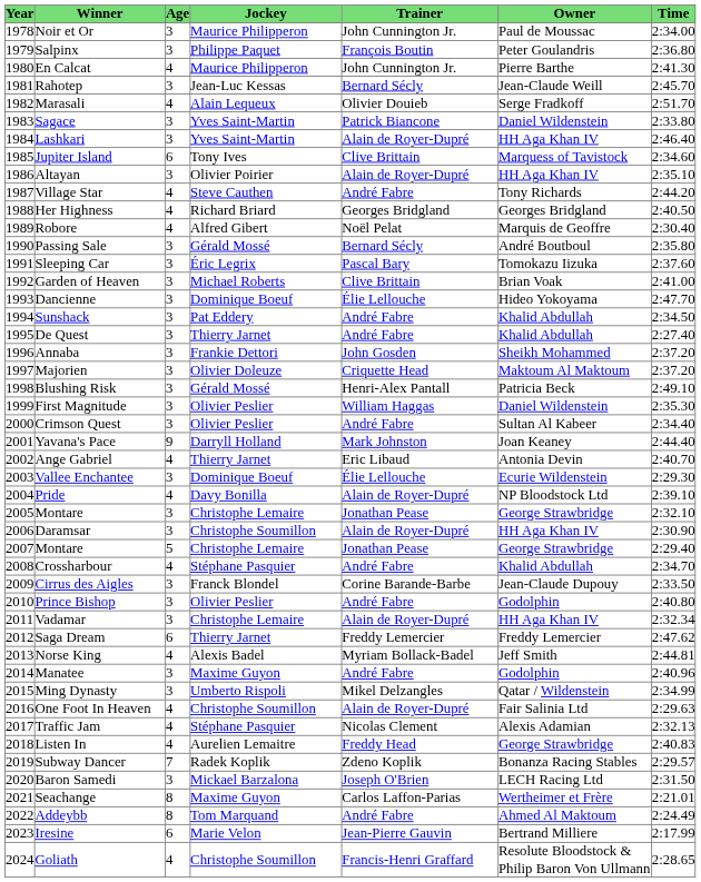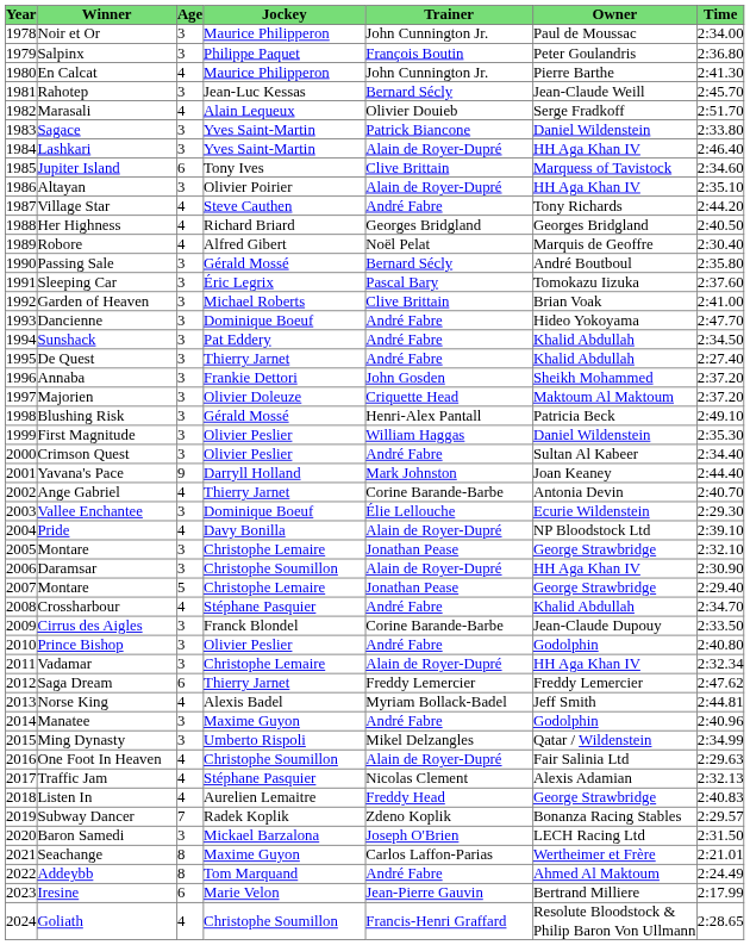 <table class = "sortable" | border="1" cellpadding="0" style="border-collapse: collapse; font-size:90%">
 <tr bgcolor="#77dd77" align="center">
 <th>Year</th>
 <th>Winner</th>
 <th>Age</th>
 <th>Jockey</th>
 <th>Trainer</th>
 <th>Owner</th>
 <th>Time</th>
 </tr>
 <tr>
 <td>1978</td>
 <td width=131px>Noir et Or</td>
 <td>3</td>
 <td width=152px><a href='#'>Maurice Philipperon</a></td>
 <td width=157px>John Cunnington Jr.</td>
 <td width=154px>Paul de Moussac</td>
 <td>2:34.00</td>
 </tr>
 <tr>
 <td>1979</td>
 <td>Salpinx</td>
 <td>3</td>
 <td><a href='#'>Philippe Paquet</a></td>
 <td><a href='#'>François Boutin</a></td>
 <td>Peter Goulandris</td>
 <td>2:36.80</td>
 </tr>
 <tr>
 <td>1980</td>
 <td>En Calcat</td>
 <td>4</td>
 <td><a href='#'>Maurice Philipperon</a></td>
 <td>John Cunnington Jr.</td>
 <td>Pierre Barthe</td>
 <td>2:41.30</td>
 </tr>
 <tr>
 <td>1981</td>
 <td>Rahotep</td>
 <td>3</td>
 <td>Jean-Luc Kessas</td>
 <td><a href='#'>Bernard Sécly</a></td>
 <td>Jean-Claude Weill</td>
 <td>2:45.70</td>
 </tr>
 <tr>
 <td>1982</td>
 <td>Marasali</td>
 <td>4</td>
 <td><a href='#'>Alain Lequeux</a></td>
 <td>Olivier Douieb</td>
 <td>Serge Fradkoff</td>
 <td>2:51.70</td>
 </tr>
 <tr>
 <td>1983</td>
 <td><a href='#'>Sagace</a></td>
 <td>3</td>
 <td><a href='#'>Yves Saint-Martin</a></td>
 <td><a href='#'>Patrick Biancone</a></td>
 <td><a href='#'>Daniel Wildenstein</a></td>
 <td>2:33.80</td>
 </tr>
 <tr>
 <td>1984</td>
 <td><a href='#'>Lashkari</a></td>
 <td>3</td>
 <td><a href='#'>Yves Saint-Martin</a></td>
 <td><a href='#'>Alain de Royer-Dupré</a></td>
 <td><a href='#'>HH Aga Khan IV</a></td>
 <td>2:46.40</td>
 </tr>
 <tr>
 <td>1985</td>
 <td><a href='#'>Jupiter Island</a></td>
 <td>6</td>
 <td>Tony Ives</td>
 <td><a href='#'>Clive Brittain</a></td>
 <td><a href='#'>Marquess of Tavistock</a></td>
 <td>2:34.60</td>
 </tr>
 <tr>
 <td>1986</td>
 <td>Altayan</td>
 <td>3</td>
 <td>Olivier Poirier</td>
 <td><a href='#'>Alain de Royer-Dupré</a></td>
 <td><a href='#'>HH Aga Khan IV</a></td>
 <td>2:35.10</td>
 </tr>
 <tr>
 <td>1987</td>
 <td>Village Star</td>
 <td>4</td>
 <td><a href='#'>Steve Cauthen</a></td>
 <td><a href='#'>André Fabre</a></td>
 <td>Tony Richards</td>
 <td>2:44.20</td>
 </tr>
 <tr>
 <td>1988</td>
 <td>Her Highness</td>
 <td>4</td>
 <td>Richard Briard</td>
 <td>Georges Bridgland</td>
 <td>Georges Bridgland</td>
 <td>2:40.50</td>
 </tr>
 <tr>
 <td>1989</td>
 <td>Robore</td>
 <td>4</td>
 <td>Alfred Gibert</td>
 <td>Noël Pelat</td>
 <td>Marquis de Geoffre</td>
 <td>2:30.40</td>
 </tr>
 <tr>
 <td>1990</td>
 <td>Passing Sale</td>
 <td>3</td>
 <td><a href='#'>Gérald Mossé</a></td>
 <td><a href='#'>Bernard Sécly</a></td>
 <td>André Boutboul</td>
 <td>2:35.80</td>
 </tr>
 <tr>
 <td>1991</td>
 <td>Sleeping Car</td>
 <td>3</td>
 <td><a href='#'>Éric Legrix</a></td>
 <td><a href='#'>Pascal Bary</a></td>
 <td>Tomokazu Iizuka</td>
 <td>2:37.60</td>
 </tr>
 <tr>
 <td>1992</td>
 <td>Garden of Heaven</td>
 <td>3</td>
 <td><a href='#'>Michael Roberts</a></td>
 <td><a href='#'>Clive Brittain</a></td>
 <td>Brian Voak</td>
 <td>2:41.00</td>
 </tr>
 <tr>
 <td>1993</td>
 <td>Dancienne</td>
 <td>3</td>
 <td><a href='#'>Dominique Boeuf</a></td>
-<td><a href='#'>Élie Lellouche</a></td>
+<td><a href='#'>André Fabre</a></td>
 <td>Hideo Yokoyama</td>
 <td>2:47.70</td>
 </tr>
 <tr>
 <td>1994</td>
 <td><a href='#'>Sunshack</a></td>
 <td>3</td>
 <td><a href='#'>Pat Eddery</a></td>
 <td><a href='#'>André Fabre</a></td>
 <td><a href='#'>Khalid Abdullah</a></td>
 <td>2:34.50</td>
 </tr>
 <tr>
 <td>1995</td>
 <td>De Quest</td>
 <td>3</td>
 <td><a href='#'>Thierry Jarnet</a></td>
 <td><a href='#'>André Fabre</a></td>
 <td><a href='#'>Khalid Abdullah</a></td>
 <td>2:27.40</td>
 </tr>
 <tr>
 <td>1996</td>
 <td>Annaba</td>
 <td>3</td>
 <td><a href='#'>Frankie Dettori</a></td>
 <td><a href='#'>John Gosden</a></td>
 <td><a href='#'>Sheikh Mohammed</a></td>
 <td>2:37.20</td>
 </tr>
 <tr>
 <td>1997</td>
 <td>Majorien</td>
 <td>3</td>
 <td><a href='#'>Olivier Doleuze</a></td>
 <td><a href='#'>Criquette Head</a></td>
 <td><a href='#'>Maktoum Al Maktoum</a></td>
 <td>2:37.20</td>
 </tr>
 <tr>
 <td>1998</td>
 <td>Blushing Risk</td>
 <td>3</td>
 <td><a href='#'>Gérald Mossé</a></td>
 <td>Henri-Alex Pantall</td>
 <td>Patricia Beck</td>
 <td>2:49.10</td>
 </tr>
 <tr>
 <td>1999</td>
 <td>First Magnitude</td>
 <td>3</td>
 <td><a href='#'>Olivier Peslier</a></td>
 <td><a href='#'>William Haggas</a></td>
 <td><a href='#'>Daniel Wildenstein</a></td>
 <td>2:35.30</td>
 </tr>
 <tr>
 <td>2000</td>
 <td>Crimson Quest</td>
 <td>3</td>
 <td><a href='#'>Olivier Peslier</a></td>
 <td><a href='#'>André Fabre</a></td>
 <td>Sultan Al Kabeer</td>
 <td>2:34.40</td>
 </tr>
 <tr>
 <td>2001</td>
 <td>Yavana's Pace</td>
 <td>9</td>
 <td><a href='#'>Darryll Holland</a></td>
 <td><a href='#'>Mark Johnston</a></td>
 <td>Joan Keaney</td>
 <td>2:44.40</td>
 </tr>
 <tr>
 <td>2002</td>
 <td>Ange Gabriel</td>
 <td>4</td>
 <td><a href='#'>Thierry Jarnet</a></td>
-<td>Eric Libaud</td>
+<td>Corine Barande-Barbe</td>
 <td>Antonia Devin</td>
 <td>2:40.70</td>
 </tr>
 <tr>
 <td>2003</td>
 <td><a href='#'>Vallee Enchantee</a></td>
 <td>3</td>
 <td><a href='#'>Dominique Boeuf</a></td>
 <td><a href='#'>Élie Lellouche</a></td>
 <td><a href='#'>Ecurie Wildenstein</a></td>
 <td>2:29.30</td>
 </tr>
 <tr>
 <td>2004</td>
 <td><a href='#'>Pride</a></td>
 <td>4</td>
 <td><a href='#'>Davy Bonilla</a></td>
 <td><a href='#'>Alain de Royer-Dupré</a></td>
 <td>NP Bloodstock Ltd</td>
 <td>2:39.10</td>
 </tr>
 <tr>
 <td>2005</td>
 <td>Montare</td>
 <td>3</td>
 <td><a href='#'>Christophe Lemaire</a></td>
 <td><a href='#'>Jonathan Pease</a></td>
 <td><a href='#'>George Strawbridge</a></td>
 <td>2:32.10</td>
 </tr>
 <tr>
 <td>2006</td>
 <td>Daramsar</td>
 <td>3</td>
 <td><a href='#'>Christophe Soumillon</a></td>
 <td><a href='#'>Alain de Royer-Dupré</a></td>
 <td><a href='#'>HH Aga Khan IV</a></td>
 <td>2:30.90</td>
 </tr>
 <tr>
 <td>2007</td>
 <td>Montare</td>
 <td>5</td>
 <td><a href='#'>Christophe Lemaire</a></td>
 <td><a href='#'>Jonathan Pease</a></td>
 <td><a href='#'>George Strawbridge</a></td>
 <td>2:29.40</td>
 </tr>
 <tr>
 <td>2008</td>
 <td>Crossharbour</td>
 <td>4</td>
 <td><a href='#'>Stéphane Pasquier</a></td>
 <td><a href='#'>André Fabre</a></td>
 <td><a href='#'>Khalid Abdullah</a></td>
 <td>2:34.70</td>
 </tr>
 <tr>
 <td>2009</td>
 <td><a href='#'>Cirrus des Aigles</a></td>
 <td>3</td>
 <td>Franck Blondel</td>
 <td>Corine Barande-Barbe</td>
 <td>Jean-Claude Dupouy</td>
 <td>2:33.50</td>
 </tr>
 <tr>
 <td>2010</td>
 <td><a href='#'>Prince Bishop</a></td>
 <td>3</td>
 <td><a href='#'>Olivier Peslier</a></td>
 <td><a href='#'>André Fabre</a></td>
 <td><a href='#'>Godolphin</a></td>
 <td>2:40.80</td>
 </tr>
 <tr>
 <td>2011</td>
 <td>Vadamar</td>
 <td>3</td>
 <td><a href='#'>Christophe Lemaire</a></td>
 <td><a href='#'>Alain de Royer-Dupré</a></td>
 <td><a href='#'>HH Aga Khan IV</a></td>
 <td>2:32.34</td>
 </tr>
 <tr>
 <td>2012</td>
 <td>Saga Dream</td>
 <td>6</td>
 <td><a href='#'>Thierry Jarnet</a></td>
 <td>Freddy Lemercier</td>
 <td>Freddy Lemercier</td>
 <td>2:47.62</td>
 </tr>
 <tr>
 <td>2013</td>
 <td>Norse King</td>
 <td>4</td>
 <td>Alexis Badel</td>
 <td>Myriam Bollack-Badel</td>
 <td>Jeff Smith</td>
 <td>2:44.81</td>
 </tr>
 <tr>
 <td>2014</td>
 <td>Manatee</td>
 <td>3</td>
 <td><a href='#'>Maxime Guyon</a></td>
 <td><a href='#'>André Fabre</a></td>
 <td><a href='#'>Godolphin</a></td>
 <td>2:40.96</td>
 </tr>
 <tr>
 <td>2015</td>
 <td>Ming Dynasty</td>
 <td>3</td>
 <td><a href='#'>Umberto Rispoli</a></td>
 <td>Mikel Delzangles</td>
 <td>Qatar / <a href='#'>Wildenstein</a> </td>
 <td>2:34.99</td>
 </tr>
 <tr>
 <td>2016</td>
 <td>One Foot In Heaven</td>
 <td>4</td>
 <td><a href='#'>Christophe Soumillon</a></td>
 <td><a href='#'>Alain de Royer-Dupré</a></td>
 <td>Fair Salinia Ltd</td>
 <td>2:29.63</td>
 </tr>
 <tr>
 <td>2017</td>
 <td>Traffic Jam</td>
 <td>4</td>
 <td><a href='#'>Stéphane Pasquier</a></td>
 <td>Nicolas Clement</td>
 <td>Alexis Adamian</td>
 <td>2:32.13</td>
 </tr>
 <tr>
 <td>2018</td>
 <td>Listen In</td>
 <td>4</td>
 <td>Aurelien Lemaitre</td>
 <td><a href='#'>Freddy Head</a></td>
 <td><a href='#'>George Strawbridge</a></td>
 <td>2:40.83</td>
 </tr>
 <tr>
 <td>2019</td>
 <td>Subway Dancer</td>
 <td>7</td>
 <td>Radek Koplik</td>
 <td>Zdeno Koplik</td>
 <td>Bonanza Racing Stables</td>
 <td>2:29.57</td>
 </tr>
 <tr>
 <td>2020</td>
 <td>Baron Samedi</td>
 <td>3</td>
 <td><a href='#'>Mickael Barzalona</a></td>
 <td><a href='#'>Joseph O'Brien</a></td>
 <td>LECH Racing Ltd</td>
 <td>2:31.50</td>
 </tr>
 <tr>
 <td>2021</td>
 <td>Seachange</td>
 <td>8</td>
 <td><a href='#'>Maxime Guyon</a></td>
 <td>Carlos Laffon-Parias</td>
 <td><a href='#'>Wertheimer et Frère</a></td>
 <td>2:21.01</td>
 </tr>
 <tr>
 <td>2022</td>
 <td><a href='#'>Addeybb</a></td>
 <td>8</td>
 <td><a href='#'>Tom Marquand</a></td>
 <td><a href='#'>André Fabre</a></td>
 <td><a href='#'>Ahmed Al Maktoum</a></td>
 <td>2:24.49</td>
 </tr>
 <tr>
 <td>2023</td>
 <td><a href='#'>Iresine</a></td>
 <td>6</td>
 <td><a href='#'>Marie Velon</a></td>
 <td><a href='#'>Jean-Pierre Gauvin</a></td>
 <td>Bertrand Milliere</td>
 <td>2:17.99</td>
 </tr>
 <tr>
 <td>2024</td>
 <td><a href='#'>Goliath</a></td>
 <td>4</td>
 <td><a href='#'>Christophe Soumillon</a></td>
 <td><a href='#'>Francis-Henri Graffard</a></td>
 <td>Resolute Bloodstock & Philip Baron Von Ullmann</td>
 <td>2:28.65</td>
 </tr>
 </table>
